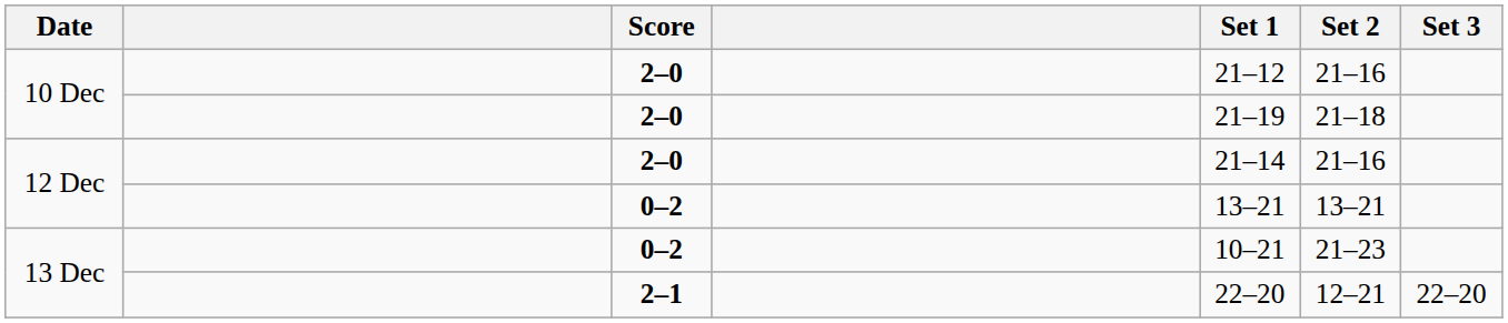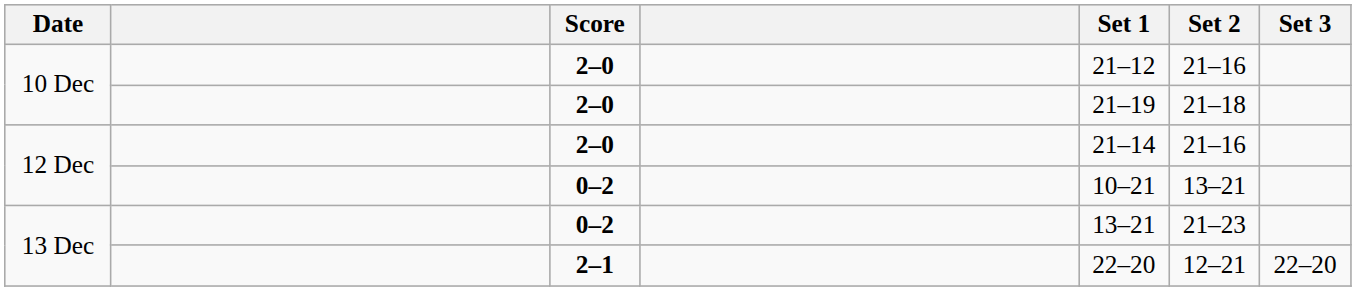 <table class="wikitable" style="text-align: center;">
 <tr>
 <th width="60">Date</th>
 <th align="right" width="270"></th>
 <th width="50">Score</th>
 <th align="left" width="270"></th>
 <th width="50">Set 1</th>
 <th width="50">Set 2</th>
 <th width="50">Set 3</th>
 </tr>
 <tr>
 <td rowspan=2>10 Dec</td>
 <td align=left><strong></strong></td>
 <td align=center><strong>2–0</strong></td>
 <td align=left></td>
 <td>21–12</td>
 <td>21–16</td>
 <td></td>
 </tr>
 <tr>
 <td align=left><strong></strong></td>
 <td align=center><strong>2–0</strong></td>
 <td align=left></td>
 <td>21–19</td>
 <td>21–18</td>
 <td></td>
 </tr>
 <tr>
 <td rowspan=2>12 Dec</td>
 <td align=left><strong></strong></td>
 <td align=center><strong>2–0</strong></td>
 <td align=left></td>
 <td>21–14</td>
 <td>21–16</td>
 <td></td>
 </tr>
 <tr>
 <td align=left></td>
 <td align=center><strong>0–2</strong></td>
 <td align=left><strong></strong></td>
-<td>13–21</td>
+<td>10–21</td>
 <td>13–21</td>
 <td></td>
 </tr>
 <tr>
 <td rowspan=2>13 Dec</td>
 <td align=left></td>
 <td align=center><strong>0–2</strong></td>
 <td align=left><strong></strong></td>
-<td>10–21</td>
+<td>13–21</td>
 <td>21–23</td>
 <td></td>
 </tr>
 <tr>
 <td align=left><strong></strong></td>
 <td align=center><strong>2–1</strong></td>
 <td align=left></td>
 <td>22–20</td>
 <td>12–21</td>
 <td>22–20</td>
 </tr>
 </table>
